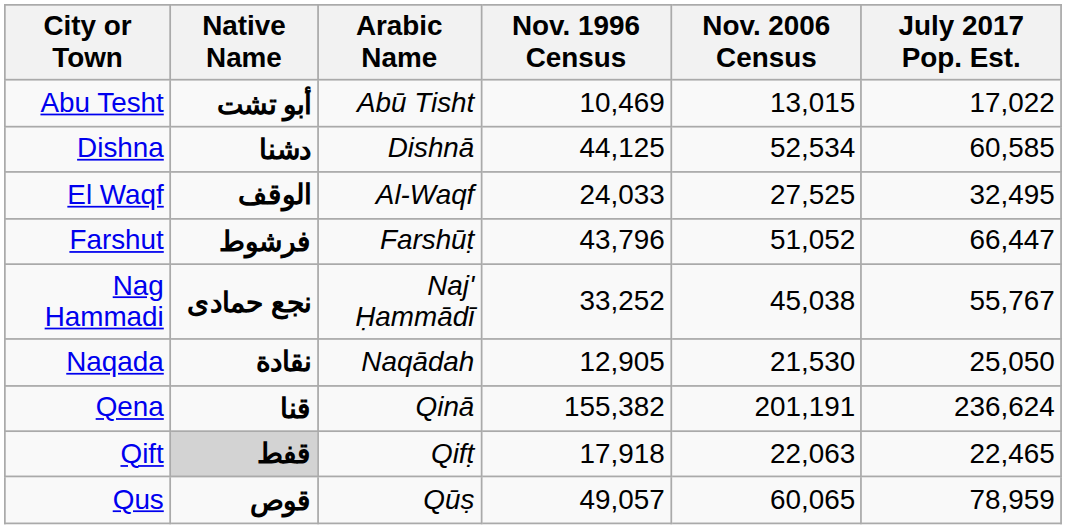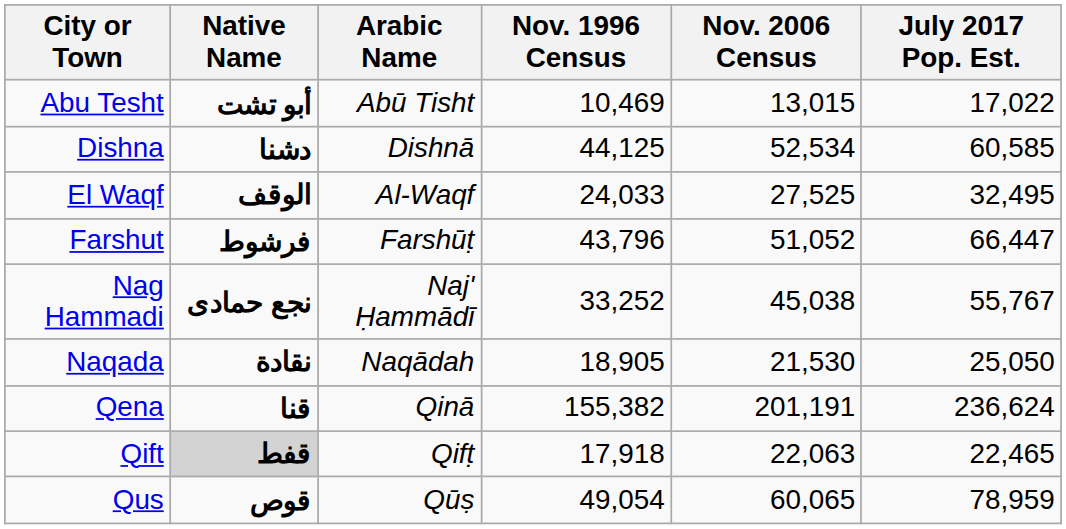 <table class="sortable wikitable plainrowheaders" style="text-align:right;">
 <tr>
 <th>City or Town</th>
 <th>Native Name</th>
 <th>Arabic Name</th>
 <th>Nov. 1996 Census</th>
 <th>Nov. 2006 Census</th>
 <th>July 2017 Pop. Est.</th>
 </tr>
 <tr>
 <td><a href='#'>Abu Tesht</a></td>
 <td><strong>أبو تشت</strong></td>
 <td><em>Abū Tisht</em></td>
 <td>10,469</td>
 <td>13,015</td>
 <td>17,022</td>
 </tr>
 <tr>
 <td><a href='#'>Dishna</a></td>
 <td><strong>دشنا</strong></td>
 <td><em>Dishnā</em></td>
 <td>44,125</td>
 <td>52,534</td>
 <td>60,585</td>
 </tr>
 <tr>
 <td><a href='#'>El Waqf</a></td>
 <td><strong>الوقف</strong></td>
 <td><em>Al-Waqf</em></td>
 <td>24,033</td>
 <td>27,525</td>
 <td>32,495</td>
 </tr>
 <tr>
 <td><a href='#'>Farshut</a></td>
 <td><strong>فرشوط</strong></td>
 <td><em>Farshūṭ</em></td>
 <td>43,796</td>
 <td>51,052</td>
 <td>66,447</td>
 </tr>
 <tr>
 <td><a href='#'>Nag Hammadi</a></td>
 <td><strong>نجع حمادى</strong></td>
 <td><em>Naj' Ḥammādī</em></td>
 <td>33,252</td>
 <td>45,038</td>
 <td>55,767</td>
 </tr>
 <tr>
 <td><a href='#'>Naqada</a></td>
 <td><strong>نقادة</strong></td>
 <td><em>Naqādah</em></td>
-<td>12,905</td>
+<td>18,905</td>
 <td>21,530</td>
 <td>25,050</td>
 </tr>
 <tr>
 <td><a href='#'>Qena</a></td>
 <td><strong>قنا</strong></td>
 <td><em>Qinā</em></td>
 <td>155,382</td>
 <td>201,191</td>
 <td>236,624</td>
 </tr>
 <tr>
 <td><a href='#'>Qift</a></td>
 <td style="background: lightgrey;"><strong>قفط</strong></td>
 <td><em>Qifṭ</em></td>
 <td>17,918</td>
 <td>22,063</td>
 <td>22,465</td>
 </tr>
 <tr>
 <td><a href='#'>Qus</a></td>
 <td><strong>قوص</strong></td>
 <td><em>Qūṣ</em></td>
-<td>49,057</td>
+<td>49,054</td>
 <td>60,065</td>
 <td>78,959</td>
 </tr>
 </table>
